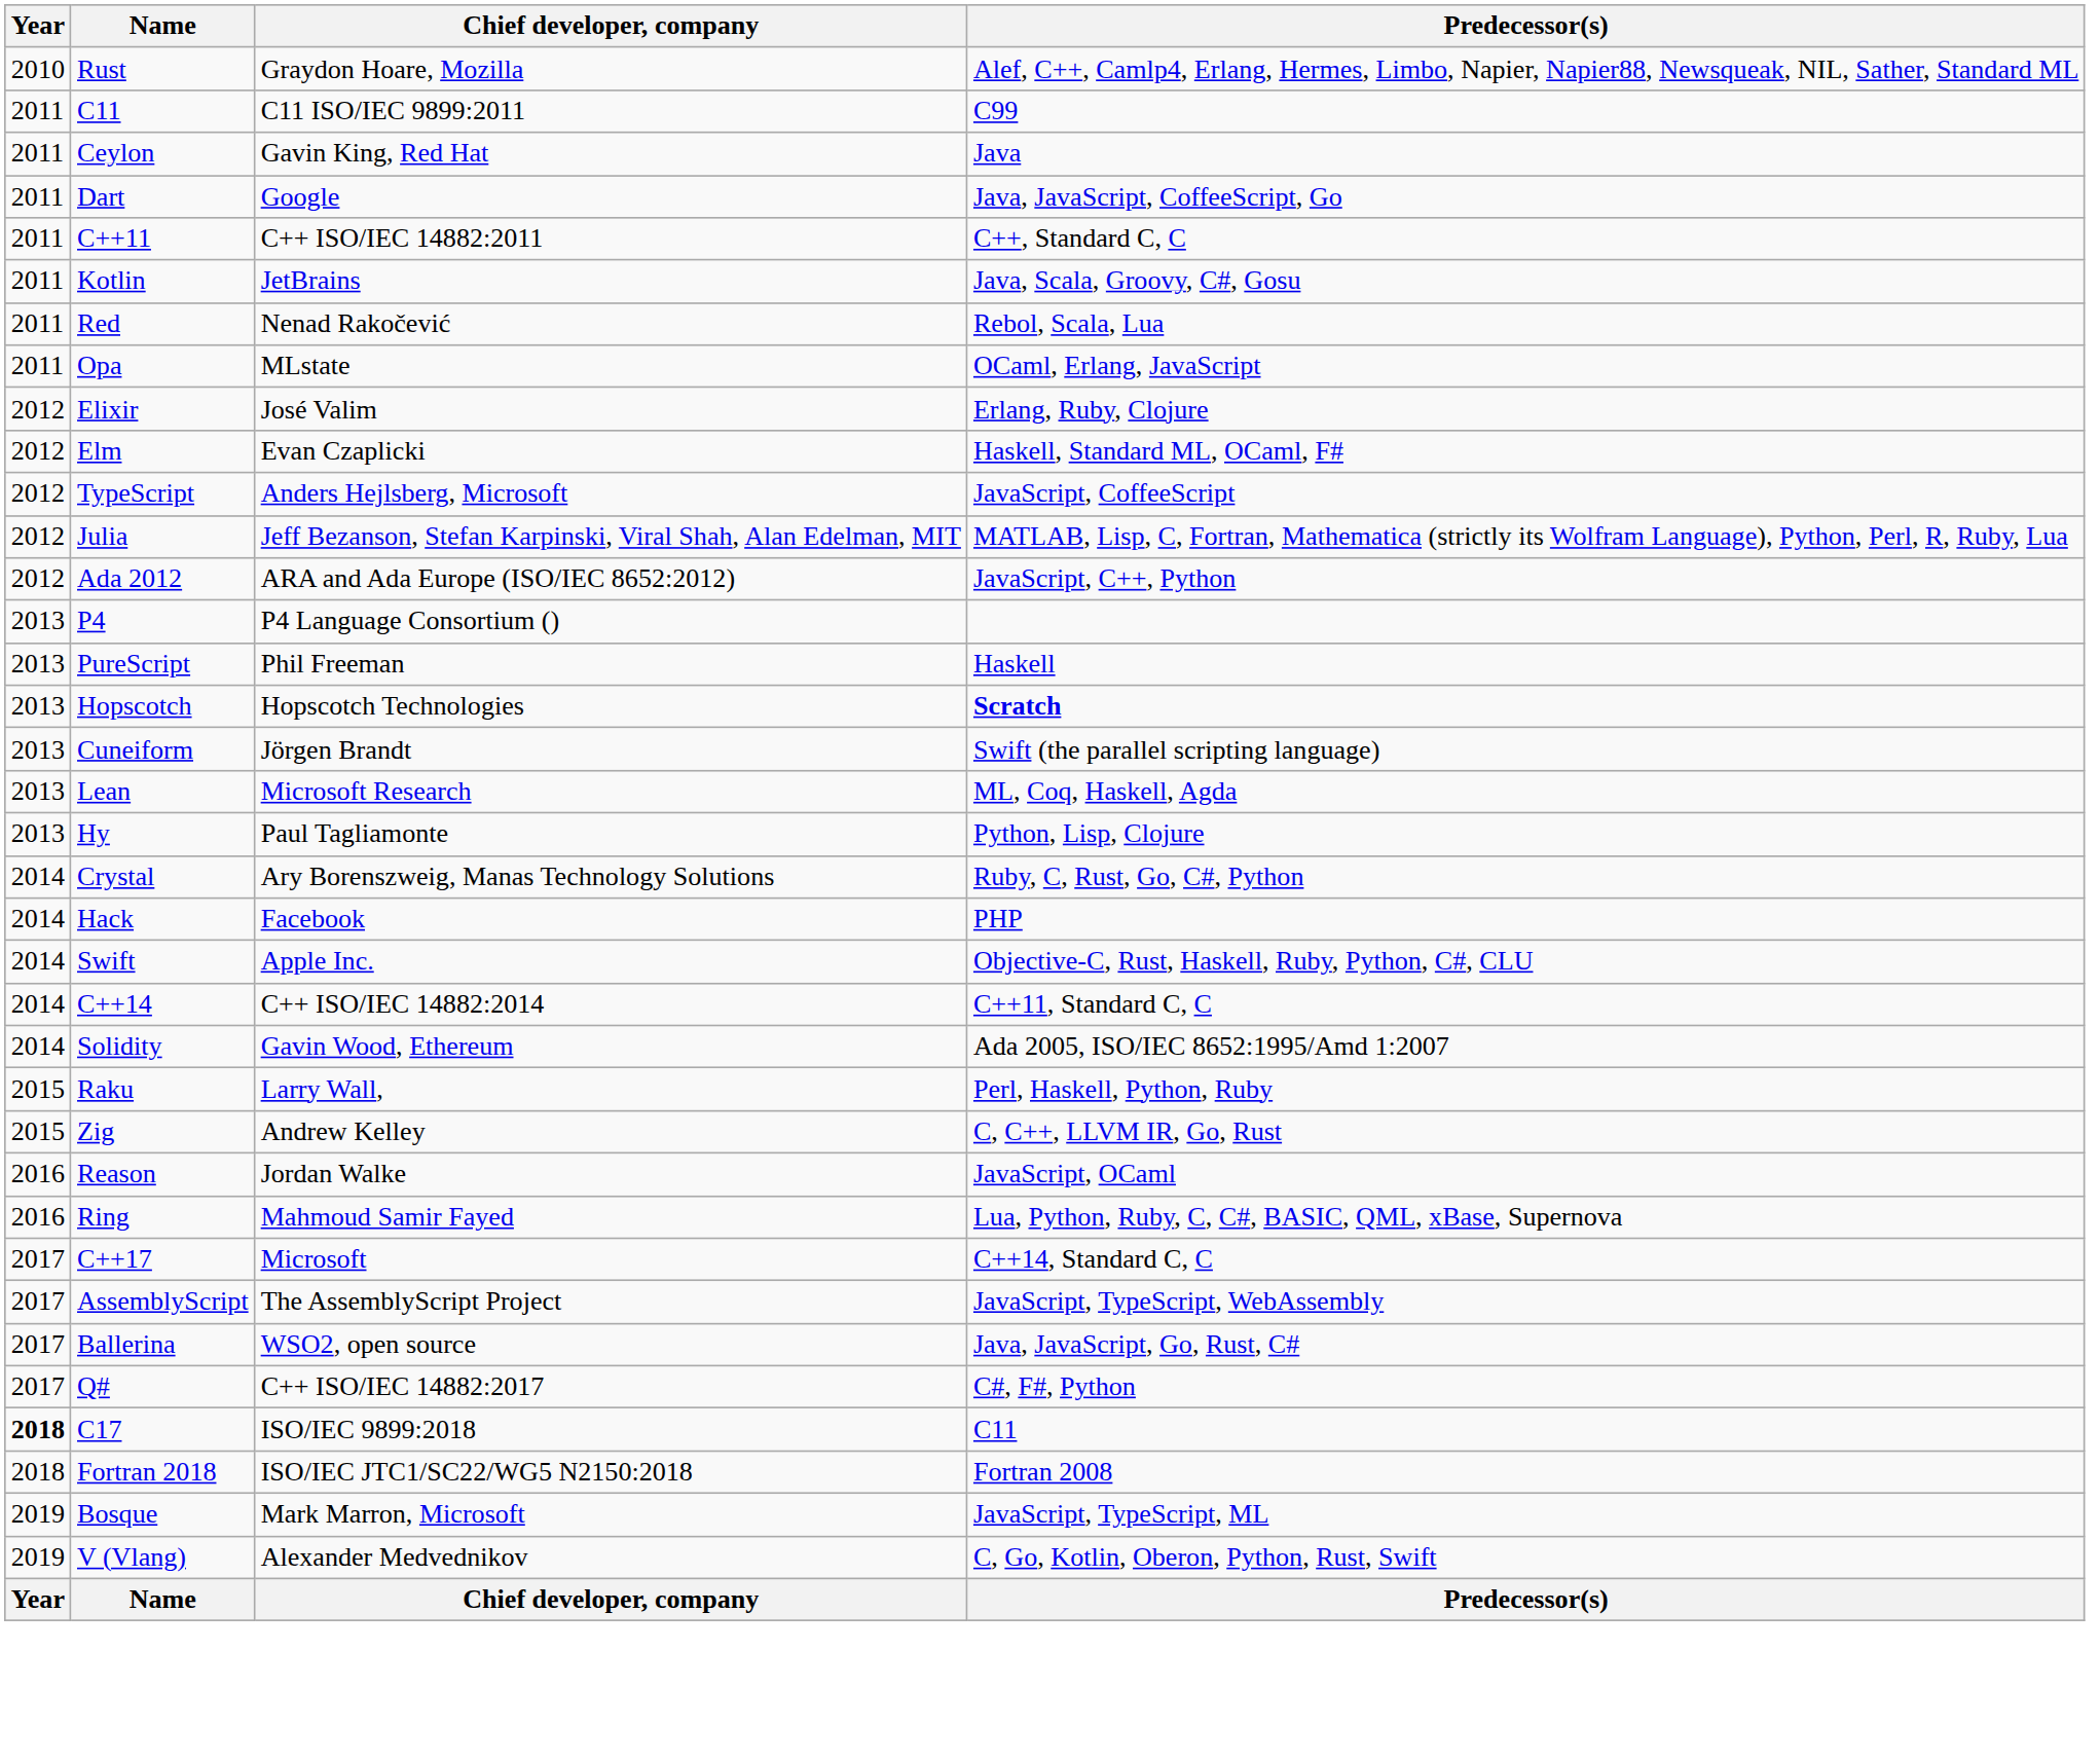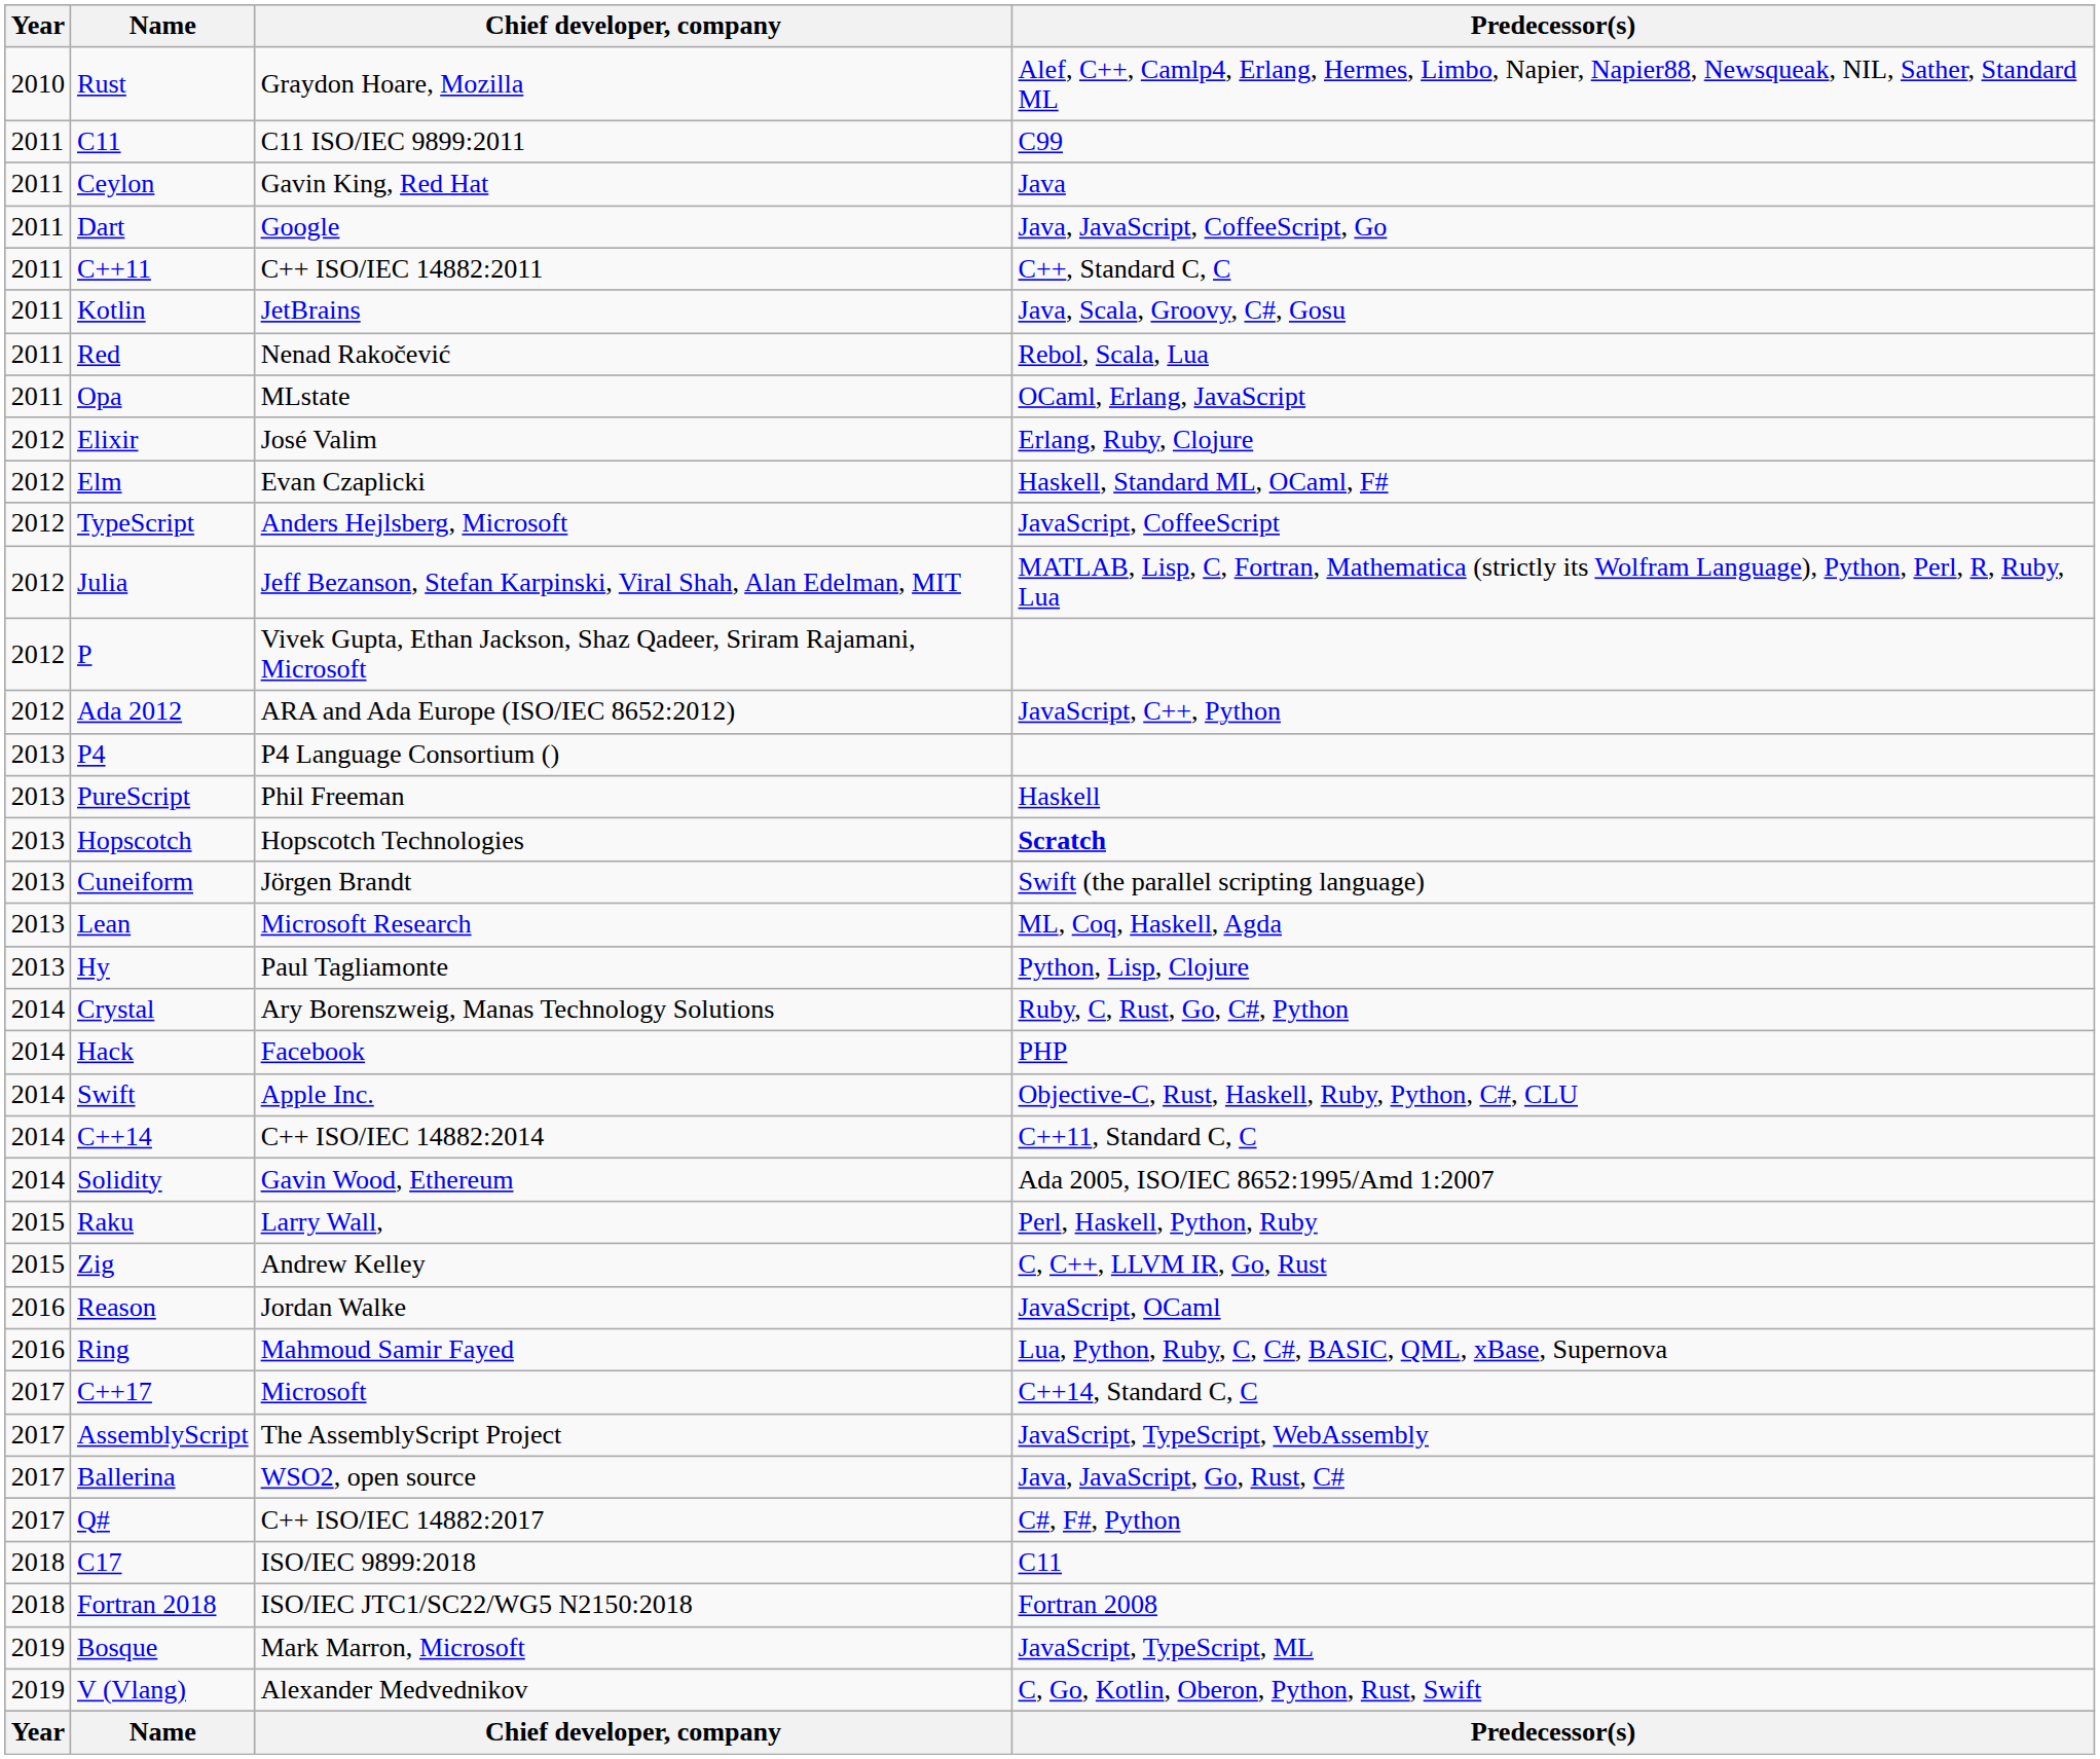 <table class="wikitable sortable">
 <tr>
 <th>Year</th>
 <th>Name</th>
 <th>Chief developer, company</th>
 <th>Predecessor(s)</th>
 </tr>
 <tr>
 <td>2010</td>
 <td><a href='#'>Rust</a></td>
 <td>Graydon Hoare, <a href='#'>Mozilla</a></td>
 <td><a href='#'>Alef</a>, <a href='#'>C++</a>, <a href='#'>Camlp4</a>, <a href='#'>Erlang</a>, <a href='#'>Hermes</a>, <a href='#'>Limbo</a>, Napier, <a href='#'>Napier88</a>, <a href='#'>Newsqueak</a>, NIL, <a href='#'>Sather</a>, <a href='#'>Standard ML</a></td>
 </tr>
 <tr>
 <td>2011</td>
 <td><a href='#'>C11</a></td>
 <td>C11 ISO/IEC 9899:2011</td>
 <td><a href='#'>C99</a></td>
 </tr>
 <tr>
 <td>2011</td>
 <td><a href='#'>Ceylon</a></td>
 <td>Gavin King, <a href='#'>Red Hat</a></td>
 <td><a href='#'>Java</a></td>
 </tr>
 <tr>
 <td>2011</td>
 <td><a href='#'>Dart</a></td>
 <td><a href='#'>Google</a></td>
 <td><a href='#'>Java</a>, <a href='#'>JavaScript</a>, <a href='#'>CoffeeScript</a>, <a href='#'>Go</a></td>
 </tr>
 <tr>
 <td>2011</td>
 <td><a href='#'>C++11</a></td>
 <td>C++ ISO/IEC 14882:2011</td>
 <td><a href='#'>C++</a>, Standard C, <a href='#'>C</a></td>
 </tr>
 <tr>
 <td>2011</td>
 <td><a href='#'>Kotlin</a></td>
 <td><a href='#'>JetBrains</a></td>
 <td><a href='#'>Java</a>, <a href='#'>Scala</a>, <a href='#'>Groovy</a>, <a href='#'>C#</a>, <a href='#'>Gosu</a></td>
 </tr>
 <tr>
 <td>2011</td>
 <td><a href='#'>Red</a></td>
 <td>Nenad Rakočević</td>
 <td><a href='#'>Rebol</a>, <a href='#'>Scala</a>, <a href='#'>Lua</a></td>
 </tr>
 <tr>
 <td>2011</td>
 <td><a href='#'>Opa</a></td>
 <td>MLstate</td>
 <td><a href='#'>OCaml</a>, <a href='#'>Erlang</a>, <a href='#'>JavaScript</a></td>
 </tr>
 <tr>
 <td>2012</td>
 <td><a href='#'>Elixir</a></td>
 <td>José Valim</td>
 <td><a href='#'>Erlang</a>, <a href='#'>Ruby</a>, <a href='#'>Clojure</a></td>
 </tr>
 <tr>
 <td>2012</td>
 <td><a href='#'>Elm</a></td>
 <td>Evan Czaplicki</td>
 <td><a href='#'>Haskell</a>, <a href='#'>Standard ML</a>, <a href='#'>OCaml</a>, <a href='#'>F#</a></td>
 </tr>
 <tr>
 <td>2012</td>
 <td><a href='#'>TypeScript</a></td>
 <td><a href='#'>Anders Hejlsberg</a>, <a href='#'>Microsoft</a></td>
 <td><a href='#'>JavaScript</a>, <a href='#'>CoffeeScript</a></td>
 </tr>
 <tr>
 <td>2012</td>
 <td><a href='#'>Julia</a></td>
 <td><a href='#'>Jeff Bezanson</a>, <a href='#'>Stefan Karpinski</a>, <a href='#'>Viral Shah</a>, <a href='#'>Alan Edelman</a>, <a href='#'>MIT</a></td>
 <td><a href='#'>MATLAB</a>, <a href='#'>Lisp</a>, <a href='#'>C</a>, <a href='#'>Fortran</a>, <a href='#'>Mathematica</a> (strictly its <a href='#'>Wolfram Language</a>), <a href='#'>Python</a>, <a href='#'>Perl</a>, <a href='#'>R</a>, <a href='#'>Ruby</a>, <a href='#'>Lua</a></td>
+</tr>
+<tr>
+<td>2012</td>
+<td><a href='#'>P</a></td>
+<td>Vivek Gupta, Ethan Jackson, Shaz Qadeer, Sriram Rajamani, <a href='#'>Microsoft</a></td>
+<td></td>
 </tr>
 <tr>
 <td>2012</td>
 <td><a href='#'>Ada 2012</a></td>
 <td>ARA and Ada Europe (ISO/IEC 8652:2012)</td>
 <td><a href='#'>JavaScript</a>, <a href='#'>C++</a>, <a href='#'>Python</a></td>
 </tr>
 <tr>
 <td>2013</td>
 <td><a href='#'>P4</a></td>
 <td>P4 Language Consortium ()</td>
 </tr>
 <tr>
 <td>2013</td>
 <td><a href='#'>PureScript</a></td>
 <td>Phil Freeman</td>
 <td><a href='#'>Haskell</a></td>
 </tr>
 <tr>
 <td>2013</td>
 <td><a href='#'>Hopscotch</a></td>
 <td>Hopscotch Technologies</td>
 <td><strong><a href='#'>Scratch</a></strong></td>
 </tr>
 <tr>
 <td>2013</td>
 <td><a href='#'>Cuneiform</a></td>
 <td>Jörgen Brandt</td>
 <td><a href='#'>Swift</a> (the parallel scripting language)</td>
 </tr>
 <tr>
 <td>2013</td>
 <td><a href='#'>Lean</a></td>
 <td><a href='#'>Microsoft Research</a></td>
 <td><a href='#'>ML</a>, <a href='#'>Coq</a>, <a href='#'>Haskell</a>, <a href='#'>Agda</a></td>
 </tr>
 <tr>
 <td>2013</td>
 <td><a href='#'>Hy</a></td>
 <td>Paul Tagliamonte</td>
 <td><a href='#'>Python</a>, <a href='#'>Lisp</a>, <a href='#'>Clojure</a></td>
 </tr>
 <tr>
 <td>2014</td>
 <td><a href='#'>Crystal</a></td>
 <td>Ary Borenszweig, Manas Technology Solutions</td>
 <td><a href='#'>Ruby</a>, <a href='#'>C</a>, <a href='#'>Rust</a>, <a href='#'>Go</a>, <a href='#'>C#</a>, <a href='#'>Python</a></td>
 </tr>
 <tr>
 <td>2014</td>
 <td><a href='#'>Hack</a></td>
 <td><a href='#'>Facebook</a></td>
 <td><a href='#'>PHP</a></td>
 </tr>
 <tr>
 <td>2014</td>
 <td><a href='#'>Swift</a></td>
 <td><a href='#'>Apple Inc.</a></td>
 <td><a href='#'>Objective-C</a>, <a href='#'>Rust</a>, <a href='#'>Haskell</a>, <a href='#'>Ruby</a>, <a href='#'>Python</a>, <a href='#'>C#</a>, <a href='#'>CLU</a></td>
 </tr>
 <tr>
 <td>2014</td>
 <td><a href='#'>C++14</a></td>
 <td>C++ ISO/IEC 14882:2014</td>
 <td><a href='#'>C++11</a>, Standard C, <a href='#'>C</a></td>
 </tr>
 <tr>
 <td>2014</td>
 <td><a href='#'>Solidity</a></td>
 <td><a href='#'>Gavin Wood</a>, <a href='#'>Ethereum</a></td>
 <td>Ada 2005, ISO/IEC 8652:1995/Amd 1:2007</td>
 </tr>
 <tr>
 <td>2015</td>
 <td><a href='#'>Raku</a></td>
 <td><a href='#'>Larry Wall</a>, </td>
 <td><a href='#'>Perl</a>, <a href='#'>Haskell</a>, <a href='#'>Python</a>, <a href='#'>Ruby</a></td>
 </tr>
 <tr>
 <td>2015</td>
 <td><a href='#'>Zig</a></td>
 <td>Andrew Kelley</td>
 <td><a href='#'>C</a>, <a href='#'>C++</a>, <a href='#'>LLVM IR</a>, <a href='#'>Go</a>, <a href='#'>Rust</a></td>
 </tr>
 <tr>
 <td>2016</td>
 <td><a href='#'>Reason</a></td>
 <td>Jordan Walke</td>
 <td><a href='#'>JavaScript</a>, <a href='#'>OCaml</a></td>
 </tr>
 <tr>
 <td>2016</td>
 <td><a href='#'>Ring</a></td>
 <td><a href='#'>Mahmoud Samir Fayed</a></td>
 <td><a href='#'>Lua</a>, <a href='#'>Python</a>, <a href='#'>Ruby</a>, <a href='#'>C</a>, <a href='#'>C#</a>, <a href='#'>BASIC</a>, <a href='#'>QML</a>, <a href='#'>xBase</a>, Supernova</td>
 </tr>
 <tr>
 <td>2017</td>
 <td><a href='#'>C++17</a></td>
 <td><a href='#'>Microsoft</a></td>
 <td><a href='#'>C++14</a>, Standard C, <a href='#'>C</a></td>
 </tr>
 <tr>
 <td>2017</td>
 <td><a href='#'>AssemblyScript</a></td>
 <td>The AssemblyScript Project</td>
 <td><a href='#'>JavaScript</a>, <a href='#'>TypeScript</a>, <a href='#'>WebAssembly</a></td>
 </tr>
 <tr>
 <td>2017</td>
 <td><a href='#'>Ballerina</a></td>
 <td><a href='#'>WSO2</a>, open source</td>
 <td><a href='#'>Java</a>, <a href='#'>JavaScript</a>, <a href='#'>Go</a>, <a href='#'>Rust</a>, <a href='#'>C#</a></td>
 </tr>
 <tr>
 <td>2017</td>
 <td><a href='#'>Q#</a></td>
 <td>C++ ISO/IEC 14882:2017</td>
 <td><a href='#'>C#</a>, <a href='#'>F#</a>, <a href='#'>Python</a></td>
 </tr>
 <tr>
-<td><strong>2018</strong></td>
+<td>2018</td>
 <td><a href='#'>C17</a></td>
 <td>ISO/IEC 9899:2018</td>
 <td><a href='#'>C11</a></td>
 </tr>
 <tr>
 <td>2018</td>
 <td><a href='#'>Fortran 2018</a></td>
 <td>ISO/IEC JTC1/SC22/WG5 N2150:2018</td>
 <td><a href='#'>Fortran 2008</a></td>
 </tr>
 <tr>
 <td>2019</td>
 <td><a href='#'>Bosque</a></td>
 <td>Mark Marron, <a href='#'>Microsoft</a></td>
 <td><a href='#'>JavaScript</a>, <a href='#'>TypeScript</a>, <a href='#'>ML</a></td>
 </tr>
 <tr>
 <td>2019</td>
 <td><a href='#'>V (Vlang)</a></td>
 <td>Alexander Medvednikov</td>
 <td><a href='#'>C</a>, <a href='#'>Go</a>, <a href='#'>Kotlin</a>, <a href='#'>Oberon</a>, <a href='#'>Python</a>, <a href='#'>Rust</a>, <a href='#'>Swift</a></td>
 </tr>
 <tr class="sortbottom">
 <th>Year</th>
 <th>Name</th>
 <th>Chief developer, company</th>
 <th>Predecessor(s)</th>
 </tr>
 </table>
